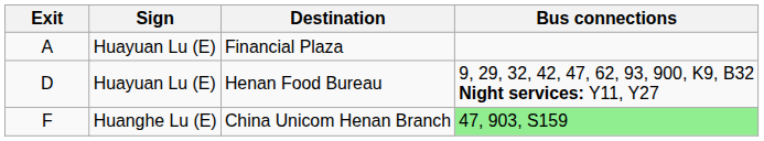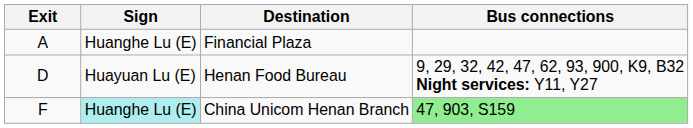 <table class="wikitable">
 <tr>
 <th style="width:70px" colspan="2">Exit</th>
 <th>Sign</th>
 <th>Destination</th>
 <th>Bus connections</th>
 </tr>
 <tr>
 <td align="center" colspan="2">A</td>
-<td>Huayuan Lu (E)</td>
+<td>Huanghe Lu (E)</td>
 <td>Financial Plaza</td>
 <td></td>
 </tr>
 <tr>
 <td align="center" colspan="2">D</td>
 <td>Huayuan Lu (E)</td>
 <td>Henan Food Bureau</td>
 <td>9, 29, 32, 42, 47, 62, 93, 900, K9, B32<br><strong>Night services:</strong> Y11, Y27</td>
 </tr>
 <tr>
 <td align="center" colspan="2">F</td>
-<td>Huanghe Lu (E)</td>
+<td style="background: paleturquoise;">Huanghe Lu (E)</td>
 <td>China Unicom Henan Branch</td>
 <td style="background: lightgreen;">47, 903, S159</td>
 </tr>
 </table>
